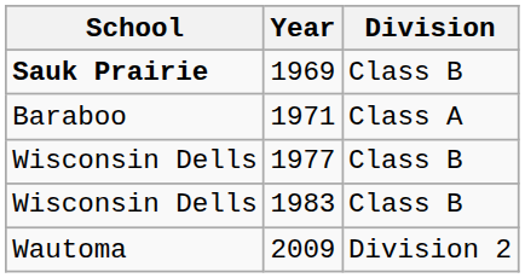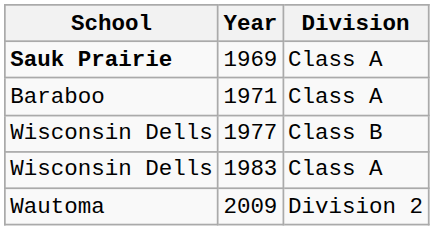 <table class="wikitable">
 <tr>
 <th>School</th>
 <th>Year</th>
 <th>Division</th>
 </tr>
 <tr>
 <td><strong>Sauk Prairie</strong></td>
 <td>1969</td>
-<td>Class B</td>
+<td>Class A</td>
 </tr>
 <tr>
 <td>Baraboo</td>
 <td>1971</td>
 <td>Class A</td>
 </tr>
 <tr>
 <td>Wisconsin Dells</td>
 <td>1977</td>
 <td>Class B</td>
 </tr>
 <tr>
 <td>Wisconsin Dells</td>
 <td>1983</td>
-<td>Class B</td>
+<td>Class A</td>
 </tr>
 <tr>
 <td>Wautoma</td>
 <td>2009</td>
 <td>Division 2</td>
 </tr>
 </table>
